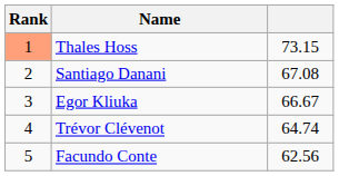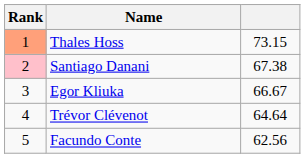 <table class="wikitable" style="text-align:center; font-size:90%">
 <tr>
 <th width=30>Rank</th>
 <th width=180>Name</th>
 <th width=50></th>
 </tr>
 <tr>
 <td style="background: lightsalmon;">1</td>
 <td style="text-align:left"> <a href='#'>Thales Hoss</a></td>
 <td>73.15</td>
 </tr>
 <tr>
-<td>2</td>
+<td style="background: pink;">2</td>
 <td style="text-align:left"> <a href='#'>Santiago Danani</a></td>
-<td>67.08</td>
+<td>67.38</td>
 </tr>
 <tr>
 <td>3</td>
 <td style="text-align:left"> <a href='#'>Egor Kliuka</a></td>
 <td>66.67</td>
 </tr>
 <tr>
 <td>4</td>
 <td style="text-align:left"> <a href='#'>Trévor Clévenot</a></td>
-<td>64.74</td>
+<td>64.64</td>
 </tr>
 <tr>
 <td>5</td>
 <td style="text-align:left"> <a href='#'>Facundo Conte</a></td>
 <td>62.56</td>
 </tr>
 </table>
